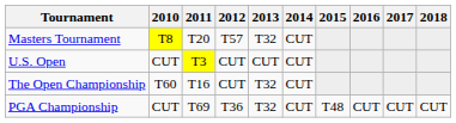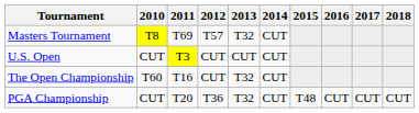 <table class="wikitable" style="font-size:95%;text-align:center;">
 <tr>
 <th>Tournament</th>
 <th>2010</th>
 <th>2011</th>
 <th>2012</th>
 <th>2013</th>
 <th>2014</th>
 <th>2015</th>
 <th>2016</th>
 <th>2017</th>
 <th>2018</th>
 </tr>
 <tr>
 <td align=left><a href='#'>Masters Tournament</a></td>
 <td style="background:yellow;">T8</td>
-<td>T20</td>
+<td>T69</td>
 <td>T57</td>
 <td>T32</td>
 <td>CUT</td>
 <td style="background:#eeeeee;"></td>
 <td style="background:#eeeeee;"></td>
 <td style="background:#eeeeee;"></td>
 <td style="background:#eeeeee;"></td>
 </tr>
 <tr>
 <td align=left><a href='#'>U.S. Open</a></td>
 <td>CUT</td>
 <td style="background:yellow;">T3</td>
 <td>CUT</td>
 <td>CUT</td>
 <td>CUT</td>
 <td style="background:#eeeeee;"></td>
 <td style="background:#eeeeee;"></td>
 <td style="background:#eeeeee;"></td>
 <td style="background:#eeeeee;"></td>
 </tr>
 <tr>
 <td align=left><a href='#'>The Open Championship</a></td>
 <td>T60</td>
 <td>T16</td>
 <td>CUT</td>
 <td>T32</td>
 <td>CUT</td>
 <td style="background:#eeeeee;"></td>
 <td style="background:#eeeeee;"></td>
 <td style="background:#eeeeee;"></td>
 <td style="background:#eeeeee;"></td>
 </tr>
 <tr>
 <td align=left><a href='#'>PGA Championship</a></td>
 <td>CUT</td>
-<td>T69</td>
+<td>T20</td>
 <td>T36</td>
 <td>T32</td>
 <td>CUT</td>
 <td>T48</td>
 <td>CUT</td>
 <td>CUT</td>
 <td>CUT</td>
 </tr>
 </table>
